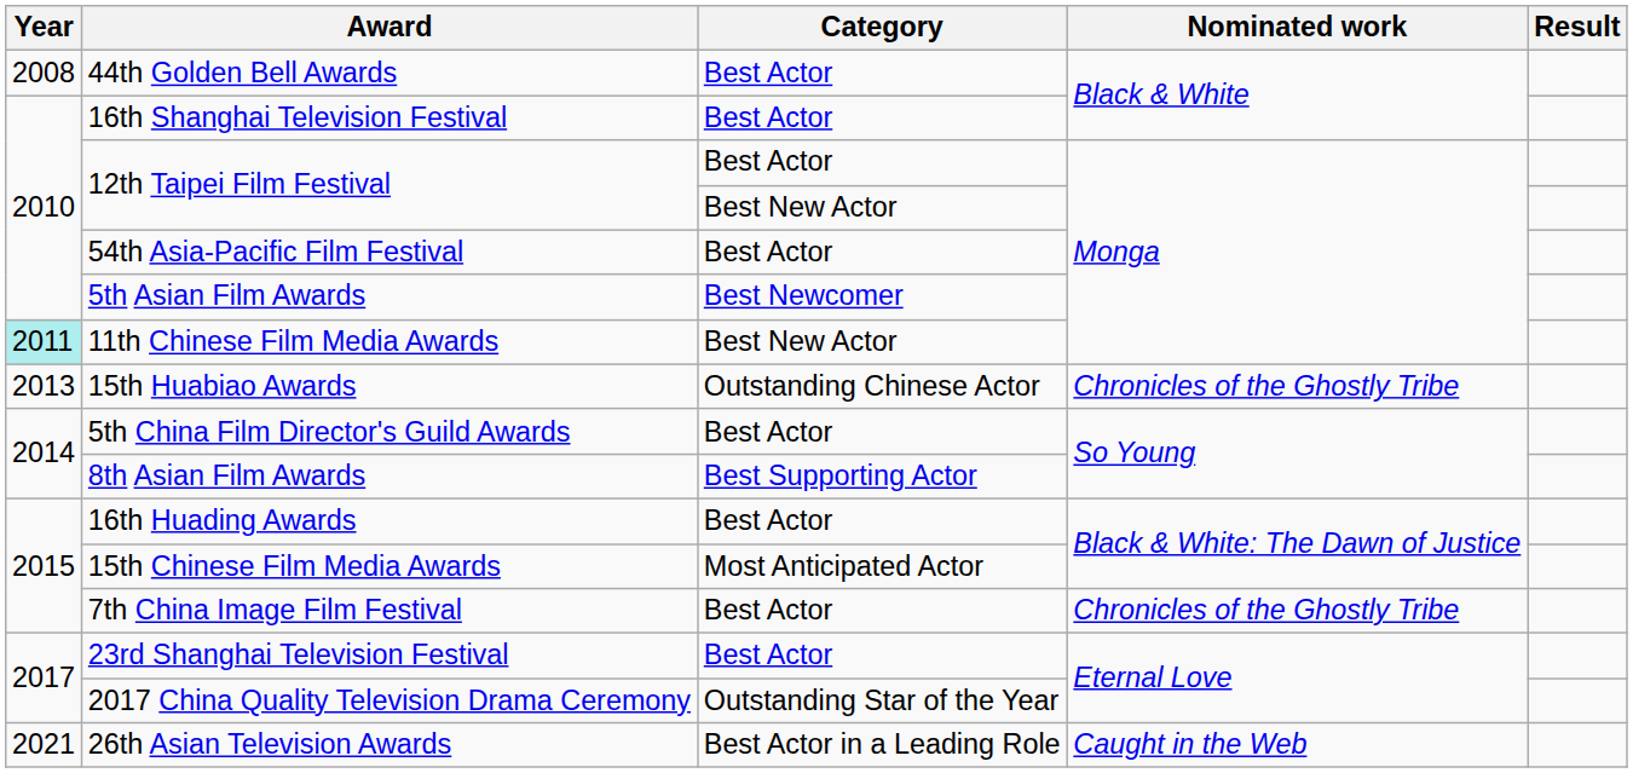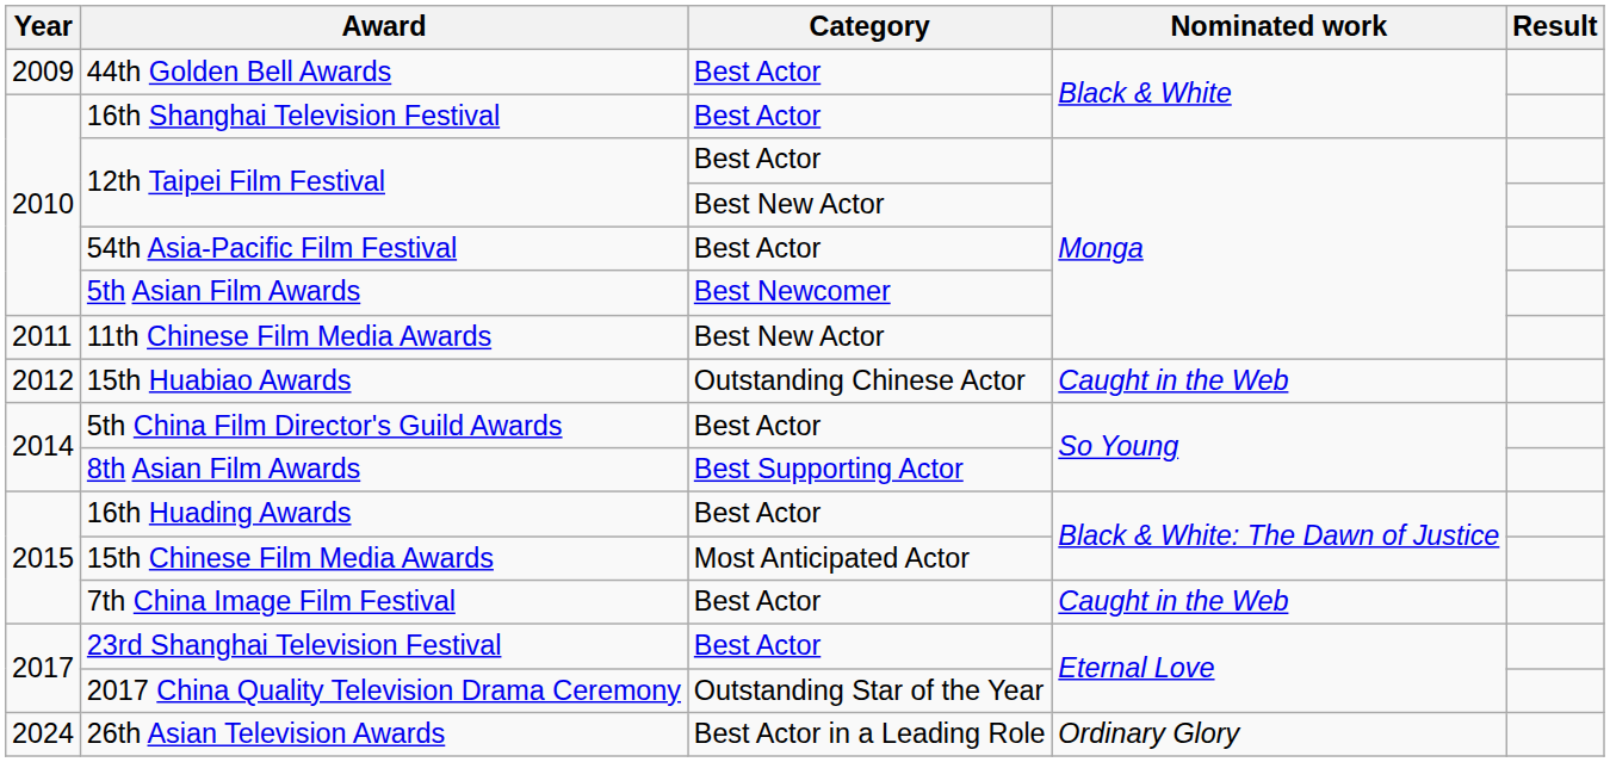 <table class="wikitable sortable">
 <tr>
 <th>Year</th>
 <th>Award</th>
 <th>Category</th>
 <th>Nominated work</th>
 <th>Result</th>
 </tr>
 <tr>
-<td>2008</td>
+<td>2009</td>
 <td>44th <a href='#'>Golden Bell Awards</a></td>
 <td><a href='#'>Best Actor</a></td>
 <td rowspan=2><em><a href='#'>Black & White</a></em></td>
 <td></td>
 </tr>
 <tr>
 <td rowspan=5>2010</td>
 <td>16th <a href='#'>Shanghai Television Festival</a></td>
 <td><a href='#'>Best Actor</a></td>
 <td></td>
 </tr>
 <tr>
 <td rowspan=2>12th <a href='#'>Taipei Film Festival</a></td>
 <td>Best Actor</td>
 <td rowspan=5><em><a href='#'>Monga</a></em></td>
 <td></td>
 </tr>
 <tr>
 <td>Best New Actor</td>
 <td></td>
 </tr>
 <tr>
 <td>54th <a href='#'>Asia-Pacific Film Festival</a></td>
 <td>Best Actor</td>
 <td></td>
 </tr>
 <tr>
 <td><a href='#'>5th</a> <a href='#'>Asian Film Awards</a></td>
 <td><a href='#'>Best Newcomer</a></td>
 <td></td>
 </tr>
 <tr>
-<td style="background: paleturquoise;">2011</td>
+<td>2011</td>
 <td>11th <a href='#'>Chinese Film Media Awards</a></td>
 <td>Best New Actor</td>
 <td></td>
 </tr>
 <tr>
-<td>2013</td>
+<td>2012</td>
 <td>15th <a href='#'>Huabiao Awards</a></td>
 <td>Outstanding Chinese Actor</td>
-<td><em><a href='#'>Chronicles of the Ghostly Tribe</a></em></td>
+<td><em><a href='#'>Caught in the Web</a></em></td>
 <td></td>
 </tr>
 <tr>
 <td rowspan=2>2014</td>
 <td>5th <a href='#'>China Film Director's Guild Awards</a></td>
 <td>Best Actor</td>
 <td rowspan=2><em><a href='#'>So Young</a></em></td>
 <td></td>
 </tr>
 <tr>
 <td><a href='#'>8th</a> <a href='#'>Asian Film Awards</a></td>
 <td><a href='#'>Best Supporting Actor</a></td>
 <td></td>
 </tr>
 <tr>
 <td rowspan=3>2015</td>
 <td>16th <a href='#'>Huading Awards</a></td>
 <td>Best Actor</td>
 <td rowspan=2><em><a href='#'>Black & White: The Dawn of Justice</a></em></td>
 <td></td>
 </tr>
 <tr>
 <td>15th <a href='#'>Chinese Film Media Awards</a></td>
 <td>Most Anticipated Actor</td>
 <td></td>
 </tr>
 <tr>
 <td>7th <a href='#'>China Image Film Festival</a></td>
 <td>Best Actor</td>
-<td><em><a href='#'>Chronicles of the Ghostly Tribe</a></em></td>
+<td><em><a href='#'>Caught in the Web</a></em></td>
 <td></td>
 </tr>
 <tr>
 <td rowspan=2>2017</td>
 <td><a href='#'>23rd Shanghai Television Festival</a></td>
 <td><a href='#'>Best Actor</a></td>
 <td rowspan=2><em><a href='#'>Eternal Love</a></em></td>
 <td></td>
 </tr>
 <tr>
 <td>2017 <a href='#'>China Quality Television Drama Ceremony</a></td>
 <td>Outstanding Star of the Year</td>
 <td></td>
 </tr>
 <tr>
-<td>2021</td>
+<td>2024</td>
 <td>26th <a href='#'>Asian Television Awards</a></td>
 <td>Best Actor in a Leading Role</td>
-<td><em><a href='#'>Caught in the Web</a></em></td>
+<td><em>Ordinary Glory</em></td>
 <td></td>
 </tr>
 </table>
